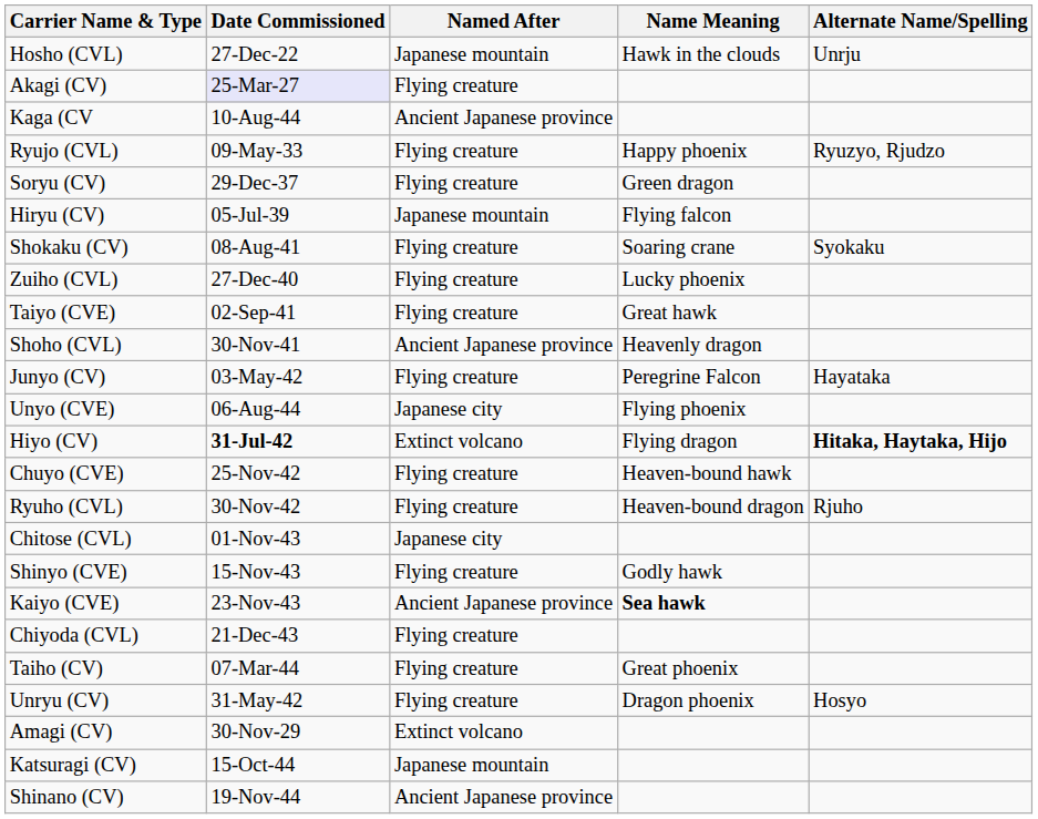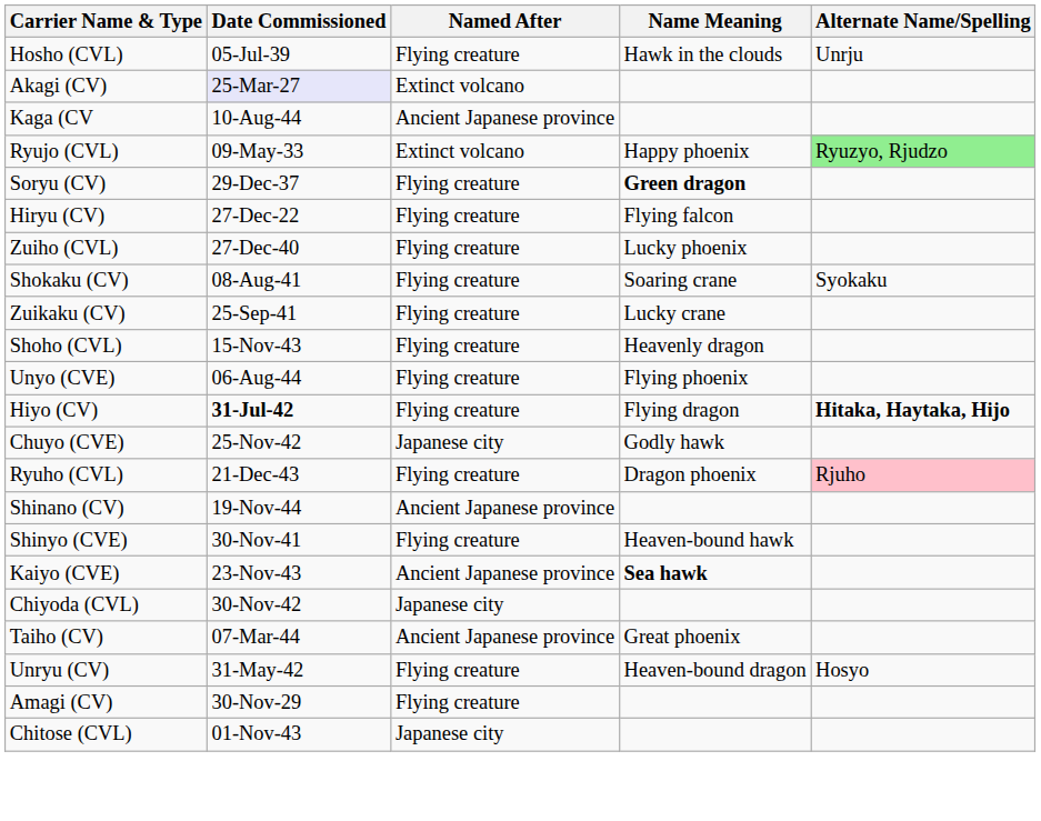 <table class="wikitable">
 <tr>
 <th>Carrier Name & Type</th>
 <th>Date Commissioned</th>
 <th>Named After</th>
 <th>Name Meaning</th>
 <th>Alternate Name/Spelling</th>
 </tr>
 <tr>
 <td>Hosho (CVL)</td>
-<td>27-Dec-22</td>
-<td>Japanese mountain</td>
+<td>05-Jul-39</td>
+<td>Flying creature</td>
 <td>Hawk in the clouds</td>
 <td>Unrju</td>
 </tr>
 <tr>
 <td>Akagi (CV)</td>
 <td style="background: lavender;">25-Mar-27</td>
-<td>Flying creature</td>
+<td>Extinct volcano</td>
 <td></td>
 <td></td>
 </tr>
 <tr>
 <td>Kaga (CV</td>
 <td>10-Aug-44</td>
 <td>Ancient Japanese province</td>
 <td></td>
 <td></td>
 </tr>
 <tr>
 <td>Ryujo (CVL)</td>
 <td>09-May-33</td>
-<td>Flying creature</td>
+<td>Extinct volcano</td>
 <td>Happy phoenix</td>
-<td>Ryuzyo, Rjudzo</td>
+<td style="background: lightgreen;">Ryuzyo, Rjudzo</td>
 </tr>
 <tr>
 <td>Soryu (CV)</td>
 <td>29-Dec-37</td>
 <td>Flying creature</td>
-<td>Green dragon</td>
+<td><strong>Green dragon</strong></td>
 <td></td>
 </tr>
 <tr>
 <td>Hiryu (CV)</td>
-<td>05-Jul-39</td>
-<td>Japanese mountain</td>
+<td>27-Dec-22</td>
+<td>Flying creature</td>
 <td>Flying falcon</td>
+<td></td>
+</tr>
+<tr>
+<td>Zuiho (CVL)</td>
+<td>27-Dec-40</td>
+<td>Flying creature</td>
+<td>Lucky phoenix</td>
 <td></td>
 </tr>
 <tr>
 <td>Shokaku (CV)</td>
 <td>08-Aug-41</td>
 <td>Flying creature</td>
 <td>Soaring crane</td>
 <td>Syokaku</td>
 </tr>
 <tr>
-<td>Zuiho (CVL)</td>
-<td>27-Dec-40</td>
+<td>Zuikaku (CV)</td>
+<td>25-Sep-41</td>
 <td>Flying creature</td>
-<td>Lucky phoenix</td>
-<td></td>
-</tr>
-<tr>
-<td>Taiyo (CVE)</td>
-<td>02-Sep-41</td>
-<td>Flying creature</td>
-<td>Great hawk</td>
+<td>Lucky crane</td>
 <td></td>
 </tr>
 <tr>
 <td>Shoho (CVL)</td>
-<td>30-Nov-41</td>
-<td>Ancient Japanese province</td>
+<td>15-Nov-43</td>
+<td>Flying creature</td>
 <td>Heavenly dragon</td>
 <td></td>
 </tr>
 <tr>
-<td>Junyo (CV)</td>
-<td>03-May-42</td>
-<td>Flying creature</td>
-<td>Peregrine Falcon</td>
-<td>Hayataka</td>
-</tr>
-<tr>
 <td>Unyo (CVE)</td>
 <td>06-Aug-44</td>
-<td>Japanese city</td>
+<td>Flying creature</td>
 <td>Flying phoenix</td>
 <td></td>
 </tr>
 <tr>
 <td>Hiyo (CV)</td>
 <td><strong>31-Jul-42</strong></td>
-<td>Extinct volcano</td>
+<td>Flying creature</td>
 <td>Flying dragon</td>
 <td><strong>Hitaka, Haytaka, Hijo</strong></td>
 </tr>
 <tr>
 <td>Chuyo (CVE)</td>
 <td>25-Nov-42</td>
-<td>Flying creature</td>
-<td>Heaven-bound hawk</td>
+<td>Japanese city</td>
+<td>Godly hawk</td>
 <td></td>
 </tr>
 <tr>
 <td>Ryuho (CVL)</td>
-<td>30-Nov-42</td>
+<td>21-Dec-43</td>
 <td>Flying creature</td>
-<td>Heaven-bound dragon</td>
-<td>Rjuho</td>
+<td>Dragon phoenix</td>
+<td style="background: pink;">Rjuho</td>
 </tr>
 <tr>
-<td>Chitose (CVL)</td>
-<td>01-Nov-43</td>
-<td>Japanese city</td>
+<td>Shinano (CV)</td>
+<td>19-Nov-44</td>
+<td>Ancient Japanese province</td>
 <td></td>
 <td></td>
 </tr>
 <tr>
 <td>Shinyo (CVE)</td>
-<td>15-Nov-43</td>
+<td>30-Nov-41</td>
 <td>Flying creature</td>
-<td>Godly hawk</td>
+<td>Heaven-bound hawk</td>
 <td></td>
 </tr>
 <tr>
 <td>Kaiyo (CVE)</td>
 <td>23-Nov-43</td>
 <td>Ancient Japanese province</td>
 <td><strong>Sea hawk</strong></td>
 <td></td>
 </tr>
 <tr>
 <td>Chiyoda (CVL)</td>
-<td>21-Dec-43</td>
-<td>Flying creature</td>
+<td>30-Nov-42</td>
+<td>Japanese city</td>
 <td></td>
 <td></td>
 </tr>
 <tr>
 <td>Taiho (CV)</td>
 <td>07-Mar-44</td>
-<td>Flying creature</td>
+<td>Ancient Japanese province</td>
 <td>Great phoenix</td>
 <td></td>
 </tr>
 <tr>
 <td>Unryu (CV)</td>
 <td>31-May-42</td>
 <td>Flying creature</td>
-<td>Dragon phoenix</td>
+<td>Heaven-bound dragon</td>
 <td>Hosyo</td>
 </tr>
 <tr>
 <td>Amagi (CV)</td>
 <td>30-Nov-29</td>
-<td>Extinct volcano</td>
+<td>Flying creature</td>
 <td></td>
 <td></td>
 </tr>
 <tr>
-<td>Katsuragi (CV)</td>
-<td>15-Oct-44</td>
-<td>Japanese mountain</td>
-<td></td>
-<td></td>
-</tr>
-<tr>
-<td>Shinano (CV)</td>
-<td>19-Nov-44</td>
-<td>Ancient Japanese province</td>
+<td>Chitose (CVL)</td>
+<td>01-Nov-43</td>
+<td>Japanese city</td>
 <td></td>
 <td></td>
 </tr>
 </table>
